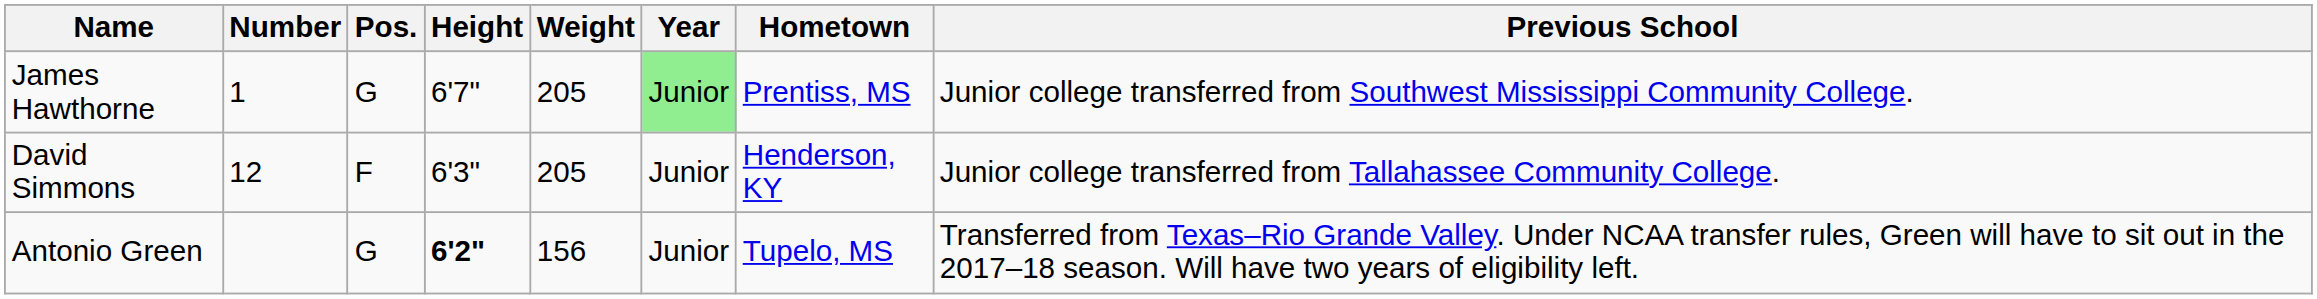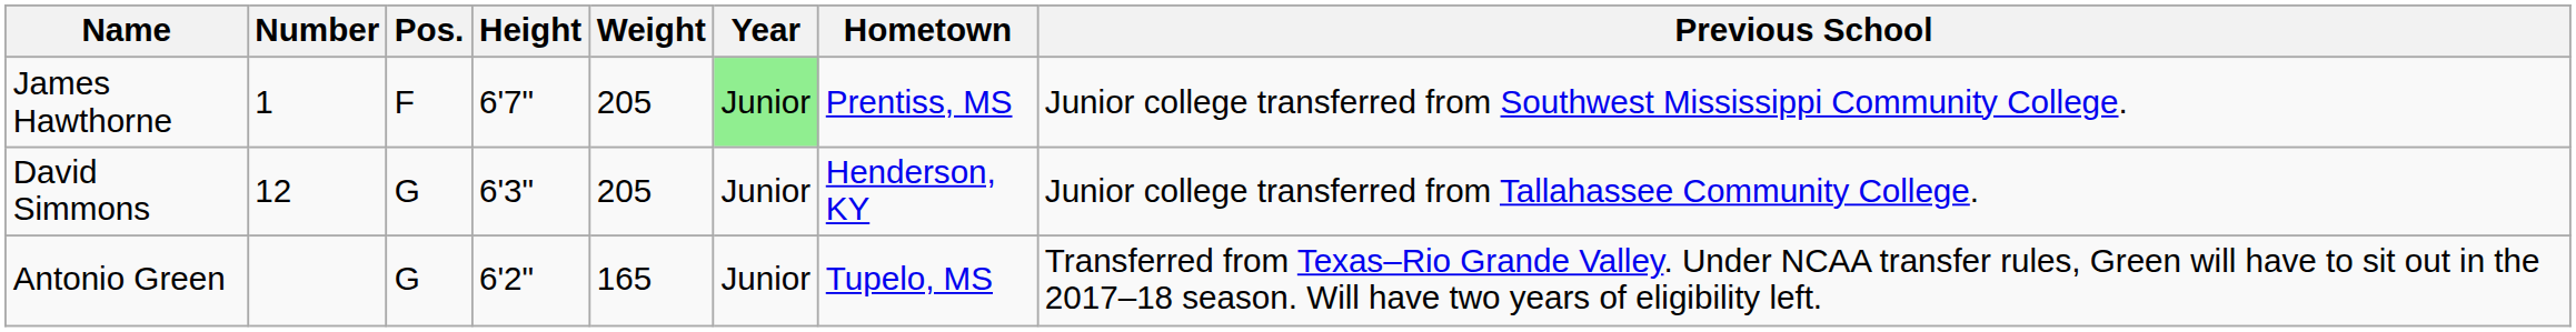 <table class="wikitable sortable" border="1">
 <tr>
 <th>Name</th>
 <th>Number</th>
 <th>Pos.</th>
 <th>Height</th>
 <th>Weight</th>
 <th>Year</th>
 <th>Hometown</th>
 <th class="unsortable">Previous School</th>
 </tr>
 <tr>
 <td>James Hawthorne</td>
 <td>1</td>
-<td>G</td>
+<td>F</td>
 <td>6'7"</td>
 <td>205</td>
 <td style="background: lightgreen;">Junior</td>
 <td><a href='#'>Prentiss, MS</a></td>
 <td>Junior college transferred from <a href='#'>Southwest Mississippi Community College</a>.</td>
 </tr>
 <tr>
 <td>David Simmons</td>
 <td>12</td>
-<td>F</td>
+<td>G</td>
 <td>6'3"</td>
 <td>205</td>
 <td>Junior</td>
 <td><a href='#'>Henderson, KY</a></td>
 <td>Junior college transferred from <a href='#'>Tallahassee Community College</a>.</td>
 </tr>
 <tr>
 <td>Antonio Green</td>
 <td></td>
 <td>G</td>
-<td><strong>6'2"</strong></td>
-<td>156</td>
+<td>6'2"</td>
+<td>165</td>
 <td>Junior</td>
 <td><a href='#'>Tupelo, MS</a></td>
 <td>Transferred from <a href='#'>Texas–Rio Grande Valley</a>. Under NCAA transfer rules, Green will have to sit out in the 2017–18 season. Will have two years of eligibility left.</td>
 </tr>
 </table>
